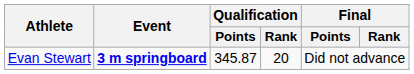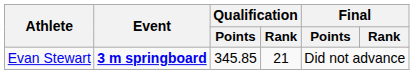 <table class="wikitable" style="font-size:90%">
 <tr>
 <th rowspan=2>Athlete</th>
 <th rowspan=2>Event</th>
 <th colspan=2>Qualification</th>
 <th colspan=2>Final</th>
 </tr>
 <tr style="font-size:95%">
 <th>Points</th>
 <th>Rank</th>
 <th>Points</th>
 <th>Rank</th>
 </tr>
 <tr align=center>
 <td align=left><a href='#'>Evan Stewart</a></td>
 <td align=left><strong><a href='#'>3 m springboard</a></strong></td>
-<td>345.87</td>
-<td>20</td>
+<td>345.85</td>
+<td>21</td>
 <td colspan=2>Did not advance</td>
 </tr>
 </table>
